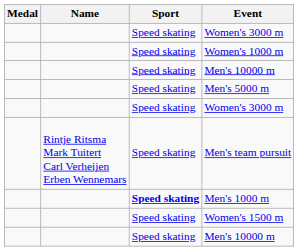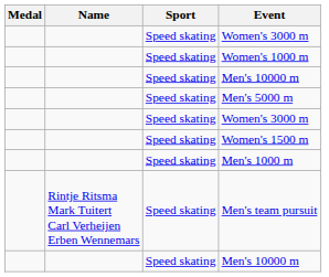 <table class="wikitable sortable" style="font-size:90%">
 <tr>
 <th>Medal</th>
 <th>Name</th>
 <th>Sport</th>
 <th>Event</th>
 </tr>
 <tr>
 <td></td>
 <td></td>
 <td><a href='#'>Speed skating</a></td>
 <td><a href='#'>Women's 3000 m</a></td>
 </tr>
 <tr>
 <td></td>
 <td></td>
 <td><a href='#'>Speed skating</a></td>
 <td><a href='#'>Women's 1000 m</a></td>
 </tr>
 <tr>
 <td></td>
 <td></td>
 <td><a href='#'>Speed skating</a></td>
 <td><a href='#'>Men's 10000 m</a></td>
 </tr>
 <tr>
 <td></td>
 <td></td>
 <td><a href='#'>Speed skating</a></td>
 <td><a href='#'>Men's 5000 m</a></td>
 </tr>
 <tr>
 <td></td>
 <td></td>
 <td><a href='#'>Speed skating</a></td>
 <td><a href='#'>Women's 3000 m</a></td>
 </tr>
 <tr>
 <td></td>
-<td> <br><a href='#'>Rintje Ritsma</a><br><a href='#'>Mark Tuitert</a><br><a href='#'>Carl Verheijen</a><br><a href='#'>Erben Wennemars</a></td>
-<td><a href='#'>Speed skating</a></td>
-<td><a href='#'>Men's team pursuit</a></td>
-</tr>
-<tr>
-<td></td>
-<td></td>
-<td><strong><a href='#'>Speed skating</a></strong></td>
-<td><a href='#'>Men's 1000 m</a></td>
-</tr>
-<tr>
-<td></td>
 <td></td>
 <td><a href='#'>Speed skating</a></td>
 <td><a href='#'>Women's 1500 m</a></td>
 </tr>
 <tr>
 <td></td>
 <td></td>
 <td><a href='#'>Speed skating</a></td>
+<td><a href='#'>Men's 1000 m</a></td>
+</tr>
+<tr>
+<td></td>
+<td> <br><a href='#'>Rintje Ritsma</a><br><a href='#'>Mark Tuitert</a><br><a href='#'>Carl Verheijen</a><br><a href='#'>Erben Wennemars</a></td>
+<td><a href='#'>Speed skating</a></td>
+<td><a href='#'>Men's team pursuit</a></td>
+</tr>
+<tr>
+<td></td>
+<td></td>
+<td><a href='#'>Speed skating</a></td>
 <td><a href='#'>Men's 10000 m</a></td>
 </tr>
 </table>
